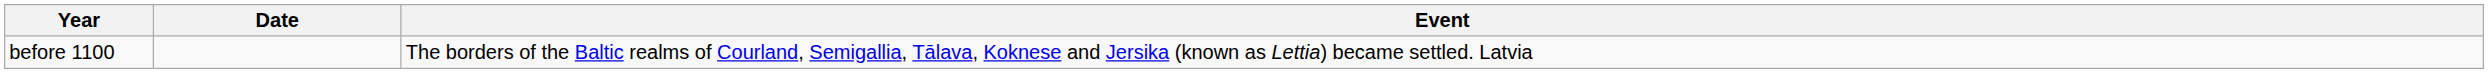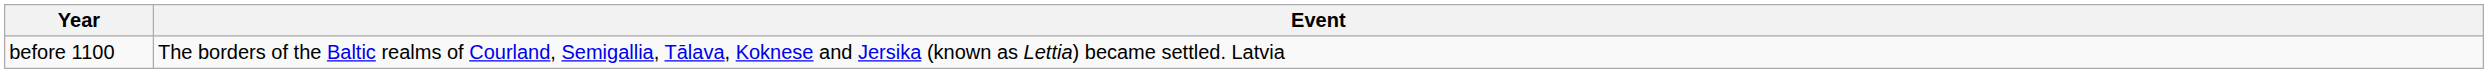 <table class="wikitable" width="100%">
 <tr>
 <th style="width:6%">Year</th>
-<th style="width:10%">Date</th>
 <th>Event</th>
 </tr>
 <tr>
 <td>before 1100</td>
-<td></td>
 <td>The borders of the <a href='#'>Baltic</a> realms of <a href='#'>Courland</a>, <a href='#'>Semigallia</a>, <a href='#'>Tālava</a>, <a href='#'>Koknese</a> and <a href='#'>Jersika</a> (known as <em>Lettia</em>) became settled. Latvia</td>
 </tr>
 </table>
